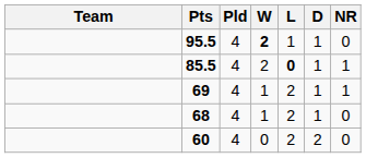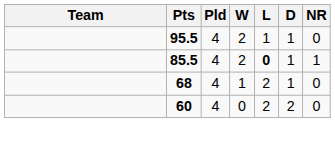 <table class="wikitable" style="text-align:center;">
 <tr>
 <th width=175>Team</th>
 <th width=20 abbr="Points">Pts</th>
 <th width=20 abbr="Played">Pld</th>
 <th width=20 abbr="Won">W</th>
 <th width=20 abbr="Lost">L</th>
 <th width=20 abbr="Drawn">D</th>
 <th width=20 abbr="No Result">NR</th>
 </tr>
 <tr style="background:#f9f9f9;">
 <td style="text-align:left;"></td>
 <td><strong>95.5</strong></td>
 <td>4</td>
-<td><strong>2</strong></td>
+<td>2</td>
 <td>1</td>
 <td>1</td>
 <td>0</td>
 </tr>
 <tr style="background:#f9f9f9;">
 <td style="text-align:left;"></td>
 <td><strong>85.5</strong></td>
 <td>4</td>
 <td>2</td>
 <td><strong>0</strong></td>
-<td>1</td>
-<td>1</td>
-</tr>
-<tr style="background:#f9f9f9;">
-<td style="text-align:left;"></td>
-<td><strong>69</strong></td>
-<td>4</td>
-<td>1</td>
-<td>2</td>
 <td>1</td>
 <td>1</td>
 </tr>
 <tr style="background:#f9f9f9;">
 <td style="text-align:left;"></td>
 <td><strong>68</strong></td>
 <td>4</td>
 <td>1</td>
 <td>2</td>
 <td>1</td>
 <td>0</td>
 </tr>
 <tr style="background:#f9f9f9;">
 <td style="text-align:left;"></td>
 <td><strong>60</strong></td>
 <td>4</td>
 <td>0</td>
 <td>2</td>
 <td>2</td>
 <td>0</td>
 </tr>
 </table>
